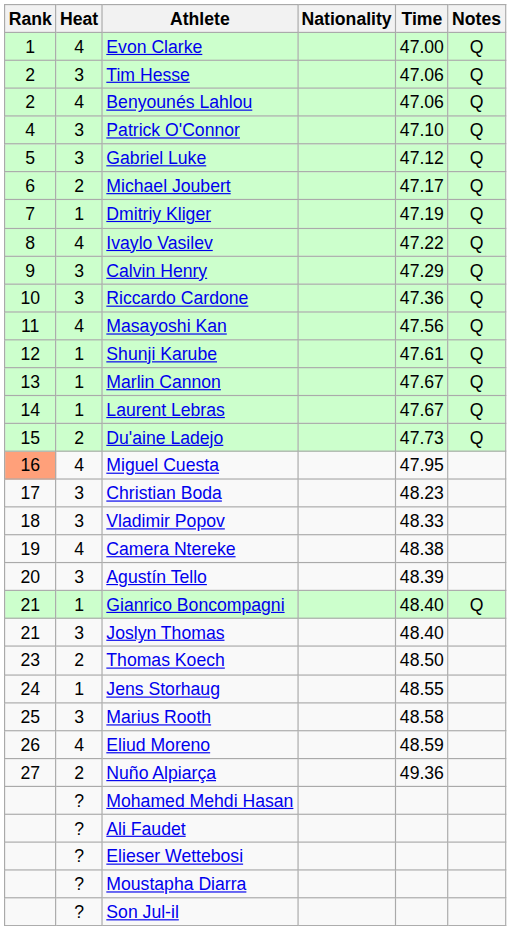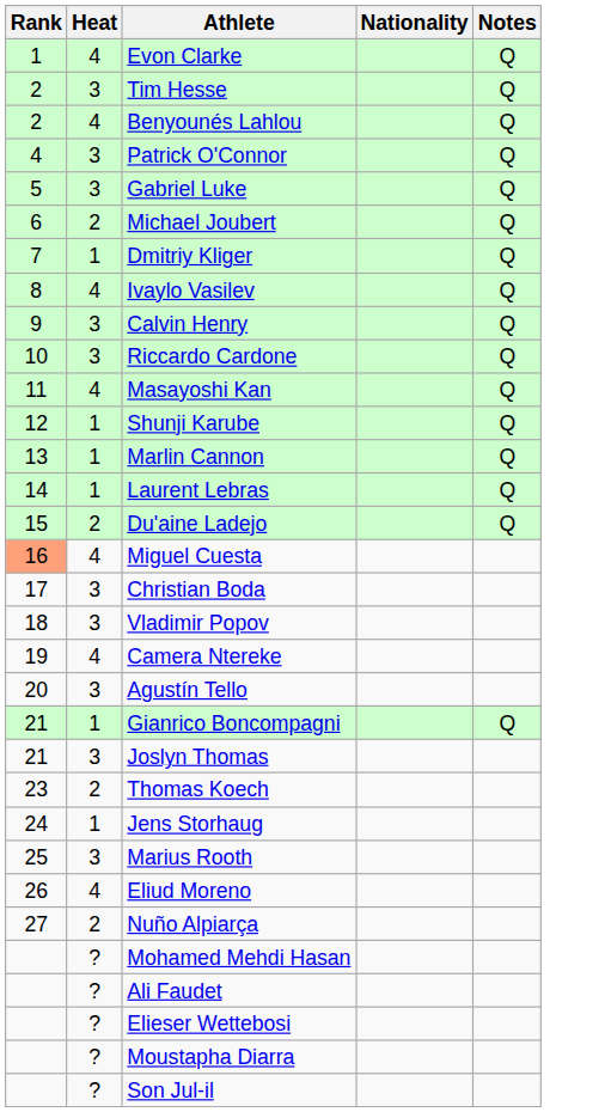 <table class="wikitable sortable" style="text-align:center;font-size:95%">
 <tr>
 <th>Rank</th>
 <th>Heat</th>
 <th>Athlete</th>
 <th>Nationality</th>
-<th>Time</th>
 <th>Notes</th>
 </tr>
 <tr bgcolor=ccffcc>
 <td>1</td>
 <td>4</td>
 <td align=left><a href='#'>Evon Clarke</a></td>
 <td align=left></td>
-<td>47.00</td>
 <td>Q</td>
 </tr>
 <tr bgcolor=ccffcc>
 <td>2</td>
 <td>3</td>
 <td align=left><a href='#'>Tim Hesse</a></td>
 <td align=left></td>
-<td>47.06</td>
 <td>Q</td>
 </tr>
 <tr bgcolor=ccffcc>
 <td>2</td>
 <td>4</td>
 <td align=left><a href='#'>Benyounés Lahlou</a></td>
 <td align=left></td>
-<td>47.06</td>
 <td>Q</td>
 </tr>
 <tr bgcolor=ccffcc>
 <td>4</td>
 <td>3</td>
 <td align=left><a href='#'>Patrick O'Connor</a></td>
 <td align=left></td>
-<td>47.10</td>
 <td>Q</td>
 </tr>
 <tr bgcolor=ccffcc>
 <td>5</td>
 <td>3</td>
 <td align=left><a href='#'>Gabriel Luke</a></td>
 <td align=left></td>
-<td>47.12</td>
 <td>Q</td>
 </tr>
 <tr bgcolor=ccffcc>
 <td>6</td>
 <td>2</td>
 <td align=left><a href='#'>Michael Joubert</a></td>
 <td align=left></td>
-<td>47.17</td>
 <td>Q</td>
 </tr>
 <tr bgcolor=ccffcc>
 <td>7</td>
 <td>1</td>
 <td align=left><a href='#'>Dmitriy Kliger</a></td>
 <td align=left></td>
-<td>47.19</td>
 <td>Q</td>
 </tr>
 <tr bgcolor=ccffcc>
 <td>8</td>
 <td>4</td>
 <td align=left><a href='#'>Ivaylo Vasilev</a></td>
 <td align=left></td>
-<td>47.22</td>
 <td>Q</td>
 </tr>
 <tr bgcolor=ccffcc>
 <td>9</td>
 <td>3</td>
 <td align=left><a href='#'>Calvin Henry</a></td>
 <td align=left></td>
-<td>47.29</td>
 <td>Q</td>
 </tr>
 <tr bgcolor=ccffcc>
 <td>10</td>
 <td>3</td>
 <td align=left><a href='#'>Riccardo Cardone</a></td>
 <td align=left></td>
-<td>47.36</td>
 <td>Q</td>
 </tr>
 <tr bgcolor=ccffcc>
 <td>11</td>
 <td>4</td>
 <td align=left><a href='#'>Masayoshi Kan</a></td>
 <td align=left></td>
-<td>47.56</td>
 <td>Q</td>
 </tr>
 <tr bgcolor=ccffcc>
 <td>12</td>
 <td>1</td>
 <td align=left><a href='#'>Shunji Karube</a></td>
 <td align=left></td>
-<td>47.61</td>
 <td>Q</td>
 </tr>
 <tr bgcolor=ccffcc>
 <td>13</td>
 <td>1</td>
 <td align=left><a href='#'>Marlin Cannon</a></td>
 <td align=left></td>
-<td>47.67</td>
 <td>Q</td>
 </tr>
 <tr bgcolor=ccffcc>
 <td>14</td>
 <td>1</td>
 <td align=left><a href='#'>Laurent Lebras</a></td>
 <td align=left></td>
-<td>47.67</td>
 <td>Q</td>
 </tr>
 <tr bgcolor=ccffcc>
 <td>15</td>
 <td>2</td>
 <td align=left><a href='#'>Du'aine Ladejo</a></td>
 <td align=left></td>
-<td>47.73</td>
 <td>Q</td>
 </tr>
 <tr>
 <td style="background: lightsalmon;">16</td>
 <td>4</td>
 <td align=left><a href='#'>Miguel Cuesta</a></td>
 <td align=left></td>
-<td>47.95</td>
 <td></td>
 </tr>
 <tr>
 <td>17</td>
 <td>3</td>
 <td align=left><a href='#'>Christian Boda</a></td>
 <td align=left></td>
-<td>48.23</td>
 <td></td>
 </tr>
 <tr>
 <td>18</td>
 <td>3</td>
 <td align=left><a href='#'>Vladimir Popov</a></td>
 <td align=left></td>
-<td>48.33</td>
 <td></td>
 </tr>
 <tr>
 <td>19</td>
 <td>4</td>
 <td align=left><a href='#'>Camera Ntereke</a></td>
 <td align=left></td>
-<td>48.38</td>
 <td></td>
 </tr>
 <tr>
 <td>20</td>
 <td>3</td>
 <td align=left><a href='#'>Agustín Tello</a></td>
 <td align=left></td>
-<td>48.39</td>
 <td></td>
 </tr>
 <tr bgcolor=ccffcc>
 <td>21</td>
 <td>1</td>
 <td align=left><a href='#'>Gianrico Boncompagni</a></td>
 <td align=left></td>
-<td>48.40</td>
 <td>Q</td>
 </tr>
 <tr>
 <td>21</td>
 <td>3</td>
 <td align=left><a href='#'>Joslyn Thomas</a></td>
 <td align=left></td>
-<td>48.40</td>
 <td></td>
 </tr>
 <tr>
 <td>23</td>
 <td>2</td>
 <td align=left><a href='#'>Thomas Koech</a></td>
 <td align=left></td>
-<td>48.50</td>
 <td></td>
 </tr>
 <tr>
 <td>24</td>
 <td>1</td>
 <td align=left><a href='#'>Jens Storhaug</a></td>
 <td align=left></td>
-<td>48.55</td>
 <td></td>
 </tr>
 <tr>
 <td>25</td>
 <td>3</td>
 <td align=left><a href='#'>Marius Rooth</a></td>
 <td align=left></td>
-<td>48.58</td>
 <td></td>
 </tr>
 <tr>
 <td>26</td>
 <td>4</td>
 <td align=left><a href='#'>Eliud Moreno</a></td>
 <td align=left></td>
-<td>48.59</td>
 <td></td>
 </tr>
 <tr>
 <td>27</td>
 <td>2</td>
 <td align=left><a href='#'>Nuño Alpiarça</a></td>
 <td align=left></td>
-<td>49.36</td>
 <td></td>
 </tr>
 <tr>
 <td></td>
 <td>?</td>
 <td align=left><a href='#'>Mohamed Mehdi Hasan</a></td>
 <td align=left></td>
 <td></td>
-<td></td>
 </tr>
 <tr>
 <td></td>
 <td>?</td>
 <td align=left><a href='#'>Ali Faudet</a></td>
 <td align=left></td>
-<td></td>
 <td></td>
 </tr>
 <tr>
 <td></td>
 <td>?</td>
 <td align=left><a href='#'>Elieser Wettebosi</a></td>
 <td align=left></td>
 <td></td>
-<td></td>
 </tr>
 <tr>
 <td></td>
 <td>?</td>
 <td align=left><a href='#'>Moustapha Diarra</a></td>
 <td align=left></td>
-<td></td>
 <td></td>
 </tr>
 <tr>
 <td></td>
 <td>?</td>
 <td align=left><a href='#'>Son Jul-il</a></td>
 <td align=left></td>
 <td></td>
-<td></td>
 </tr>
 </table>
